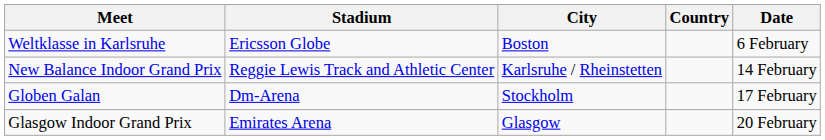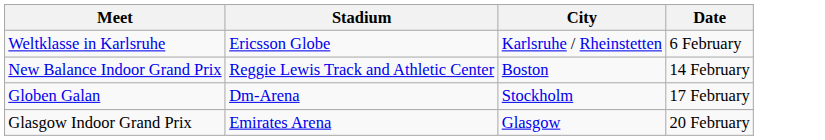 <table class="wikitable">
 <tr>
 <th>Meet</th>
 <th>Stadium</th>
 <th>City</th>
-<th>Country</th>
 <th>Date</th>
 </tr>
 <tr>
 <td><a href='#'>Weltklasse in Karlsruhe</a></td>
 <td><a href='#'>Ericsson Globe</a></td>
-<td><a href='#'>Boston</a></td>
-<td></td>
+<td><a href='#'>Karlsruhe</a> / <a href='#'>Rheinstetten</a></td>
 <td>6 February</td>
 </tr>
 <tr>
 <td><a href='#'>New Balance Indoor Grand Prix</a></td>
 <td><a href='#'>Reggie Lewis Track and Athletic Center</a></td>
-<td><a href='#'>Karlsruhe</a> / <a href='#'>Rheinstetten</a></td>
-<td></td>
+<td><a href='#'>Boston</a></td>
 <td>14 February</td>
 </tr>
 <tr>
 <td><a href='#'>Globen Galan</a></td>
 <td><a href='#'>Dm-Arena</a></td>
 <td><a href='#'>Stockholm</a></td>
-<td></td>
 <td>17 February</td>
 </tr>
 <tr>
 <td>Glasgow Indoor Grand Prix</td>
 <td><a href='#'>Emirates Arena</a></td>
 <td><a href='#'>Glasgow</a></td>
-<td></td>
 <td>20 February</td>
 </tr>
 </table>
